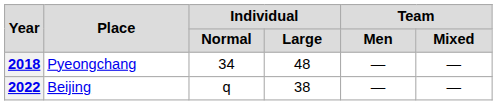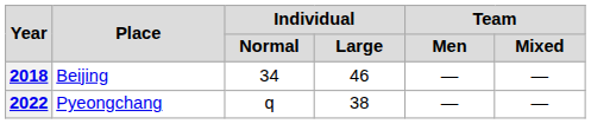 <table class="wikitable plainrowheaders" style="background:#fff; font-size:86%; line-height:16px; border:gray solid 1px; border-collapse:collapse;">
 <tr style="background:#ccc; text-align:center;">
 <th scope="col" rowspan="2" style="background:#dcdcdc; width:25px;">Year</th>
 <th scope="col" rowspan="2" style="background:#dcdcdc; width:130px;">Place</th>
 <th scope="col" colspan="2" style="background:#dcdcdc; width:130px;">Individual</th>
 <th scope="col" colspan="2" style="background:#dcdcdc; width:130px;">Team</th>
 </tr>
 <tr>
 <th scope="col" style="background:#dcdcdc; width:65px;">Normal</th>
 <th scope="col" style="background:#dcdcdc; width:65px;">Large</th>
 <th scope="col" style="background:#dcdcdc; width:65px;">Men</th>
 <th scope="col" style="background:#dcdcdc; width:65px;">Mixed</th>
 </tr>
 <tr>
 <th scope=row align=center><a href='#'>2018</a></th>
-<td align=left> <a href='#'>Pyeongchang</a></td>
+<td align=left> <a href='#'>Beijing</a></td>
 <td align=center>34</td>
-<td align=center>48</td>
+<td align=center>46</td>
 <td align=center>—</td>
 <td align=center>—</td>
 </tr>
 <tr>
 <th scope=row align=center><a href='#'>2022</a></th>
-<td align=left> <a href='#'>Beijing</a></td>
+<td align=left> <a href='#'>Pyeongchang</a></td>
 <td align=center>q</td>
 <td align=center>38</td>
 <td align=center>—</td>
 <td align=center>—</td>
 </tr>
 </table>
